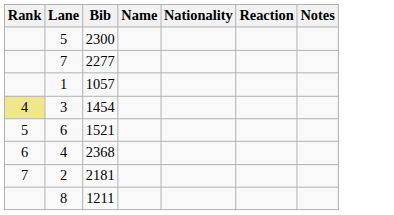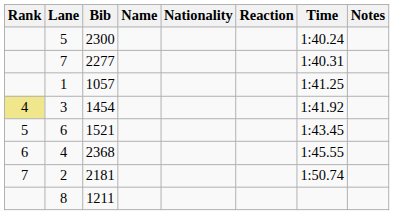 <table class="wikitable sortable" style="text-align:center">
 <tr>
 <th>Rank</th>
 <th>Lane</th>
 <th>Bib</th>
 <th>Name</th>
 <th>Nationality</th>
 <th>Reaction</th>
+<th>Time</th>
 <th>Notes</th>
 </tr>
 <tr>
 <td></td>
 <td>5</td>
 <td>2300</td>
 <td align=left></td>
 <td align=left></td>
 <td></td>
+<td>1:40.24</td>
 <td></td>
 </tr>
 <tr>
 <td></td>
 <td>7</td>
 <td>2277</td>
 <td align=left></td>
 <td align=left></td>
 <td></td>
+<td>1:40.31</td>
 <td></td>
 </tr>
 <tr>
 <td></td>
 <td>1</td>
 <td>1057</td>
 <td align=left></td>
 <td align=left></td>
 <td></td>
+<td>1:41.25</td>
 <td></td>
 </tr>
 <tr>
 <td style="background: khaki;">4</td>
 <td>3</td>
 <td>1454</td>
 <td align=left></td>
 <td align=left></td>
 <td></td>
+<td>1:41.92</td>
 <td></td>
 </tr>
 <tr>
 <td>5</td>
 <td>6</td>
 <td>1521</td>
 <td align=left></td>
 <td align=left></td>
 <td></td>
+<td>1:43.45</td>
 <td></td>
 </tr>
 <tr>
 <td>6</td>
 <td>4</td>
 <td>2368</td>
 <td align=left></td>
 <td align=left></td>
 <td></td>
+<td>1:45.55</td>
 <td></td>
 </tr>
 <tr>
 <td>7</td>
 <td>2</td>
 <td>2181</td>
 <td align=left></td>
 <td align=left></td>
 <td></td>
+<td>1:50.74</td>
 <td></td>
 </tr>
 <tr>
 <td></td>
 <td>8</td>
 <td>1211</td>
 <td align=left></td>
 <td align=left></td>
 <td></td>
+<td></td>
 <td><strong></strong></td>
 </tr>
 </table>
